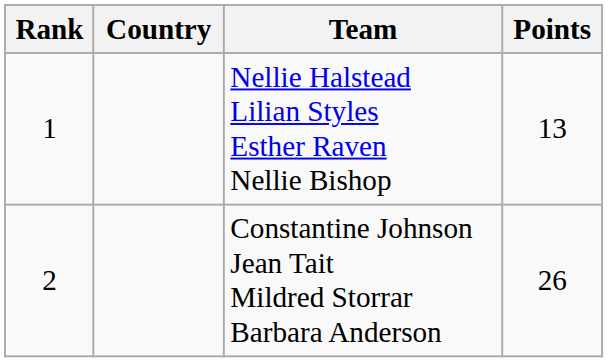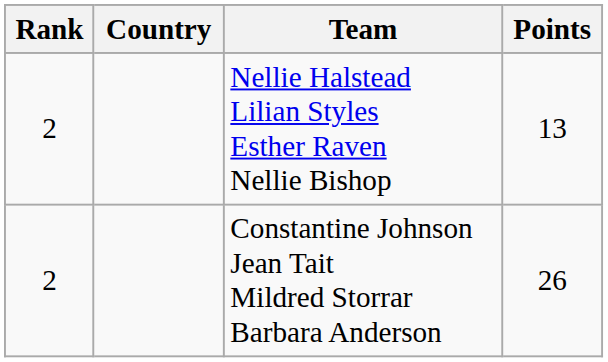 <table class="wikitable sortable" style=" text-align:center; font-size:95%;" width="50%">
 <tr>
 <th>Rank</th>
 <th>Country</th>
 <th>Team</th>
 <th>Points</th>
 </tr>
 <tr>
-<td align=center>1</td>
+<td align=center>2</td>
 <td align=left></td>
 <td align=left><a href='#'>Nellie Halstead</a><br><a href='#'>Lilian Styles</a><br><a href='#'>Esther Raven</a><br>Nellie Bishop</td>
 <td>13</td>
 </tr>
 <tr>
 <td align=center>2</td>
 <td align=left></td>
 <td align=left>Constantine Johnson<br>Jean Tait<br>Mildred Storrar<br>Barbara Anderson</td>
 <td>26</td>
 </tr>
 </table>
